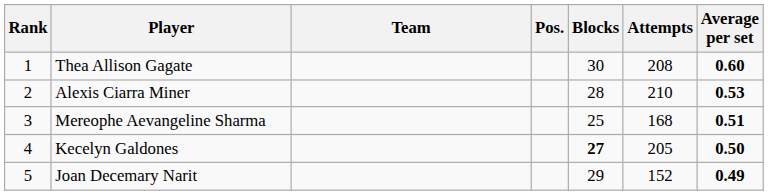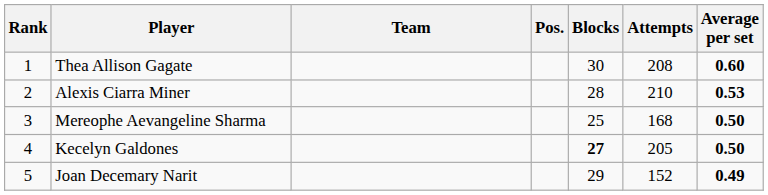 <table class="wikitable sortable" style=font-size:90%>
 <tr>
 <th>Rank</th>
 <th width="200">Player</th>
 <th width="200">Team</th>
 <th width="20">Pos.</th>
 <th width="20">Blocks</th>
 <th width="40">Attempts</th>
 <th width="20">Average per set</th>
 </tr>
 <tr>
 <td align=center>1</td>
 <td>Thea Allison Gagate</td>
 <td></td>
 <td align=center></td>
 <td align=center>30</td>
 <td align=center>208</td>
 <td align=center><strong>0.60</strong></td>
 </tr>
 <tr>
 <td align=center>2</td>
 <td>Alexis Ciarra Miner</td>
 <td></td>
 <td align=center></td>
 <td align=center>28</td>
 <td align=center>210</td>
 <td align=center><strong>0.53</strong></td>
 </tr>
 <tr>
 <td align=center>3</td>
 <td>Mereophe Aevangeline Sharma</td>
 <td></td>
 <td align=center></td>
 <td align=center>25</td>
 <td align=center>168</td>
-<td align=center><strong>0.51</strong></td>
+<td align=center><strong>0.50</strong></td>
 </tr>
 <tr>
 <td align=center>4</td>
 <td>Kecelyn Galdones</td>
 <td></td>
 <td align=center></td>
 <td align=center><strong>27</strong></td>
 <td align=center>205</td>
 <td align=center><strong>0.50</strong></td>
 </tr>
 <tr>
 <td align=center>5</td>
 <td>Joan Decemary Narit</td>
 <td></td>
 <td align=center></td>
 <td align=center>29</td>
 <td align=center>152</td>
 <td align=center><strong>0.49</strong></td>
 </tr>
 </table>
